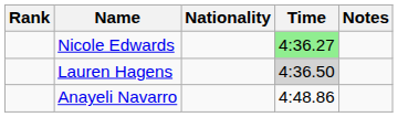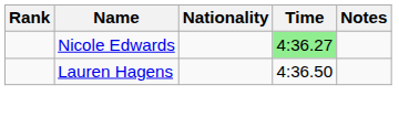 <table class="wikitable sortable" style="text-align:center">
 <tr>
 <th>Rank</th>
 <th>Name</th>
 <th>Nationality</th>
 <th>Time</th>
 <th>Notes</th>
 </tr>
 <tr>
 <td align=center></td>
 <td align=left><a href='#'>Nicole Edwards</a></td>
 <td align=left></td>
 <td style="background: lightgreen;">4:36.27</td>
 <td></td>
 </tr>
 <tr>
 <td align=center></td>
 <td align=left><a href='#'>Lauren Hagens</a></td>
 <td align=left></td>
-<td style="background: lightgrey;">4:36.50</td>
-<td></td>
-</tr>
-<tr>
-<td align=center></td>
-<td align=left><a href='#'>Anayeli Navarro</a></td>
-<td align=left></td>
-<td>4:48.86</td>
+<td>4:36.50</td>
 <td></td>
 </tr>
 </table>
